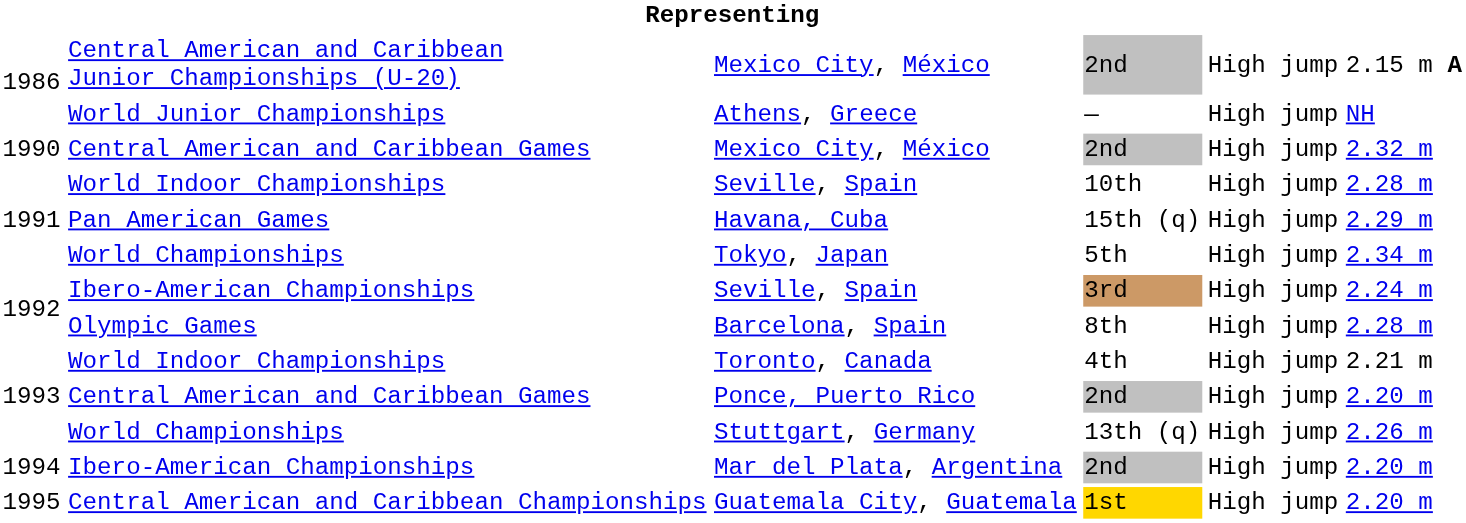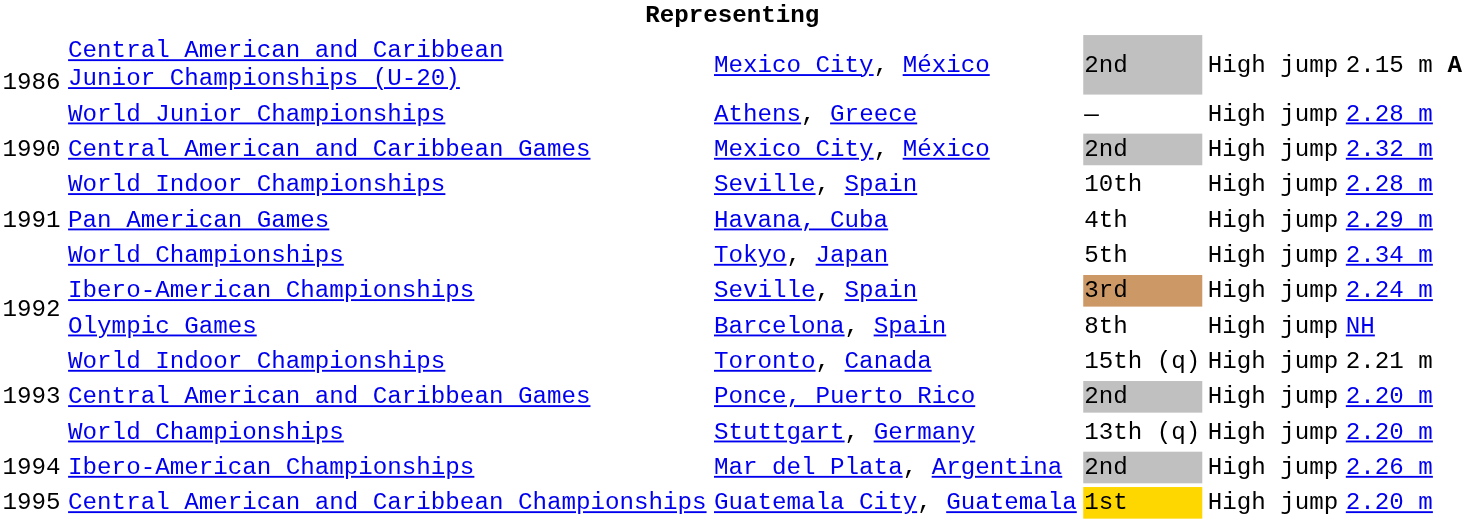 <table>
 <tr>
 <th colspan="6">Representing </th>
 </tr>
 <tr>
 <td rowspan=2>1986</td>
 <td><a href='#'>Central American and Caribbean<br>Junior Championships (U-20)</a></td>
 <td><a href='#'>Mexico City</a>, <a href='#'>México</a></td>
 <td bgcolor=silver>2nd</td>
 <td>High jump</td>
 <td>2.15 m <strong>A</strong></td>
 </tr>
 <tr>
 <td><a href='#'>World Junior Championships</a></td>
 <td><a href='#'>Athens</a>, <a href='#'>Greece</a></td>
 <td>—</td>
 <td>High jump</td>
-<td><a href='#'>NH</a></td>
+<td><a href='#'>2.28 m</a></td>
 </tr>
 <tr>
 <td>1990</td>
 <td><a href='#'>Central American and Caribbean Games</a></td>
 <td><a href='#'>Mexico City</a>, <a href='#'>México</a></td>
 <td bgcolor=silver>2nd</td>
 <td>High jump</td>
 <td><a href='#'>2.32 m</a></td>
 </tr>
 <tr>
 <td rowspan=3>1991</td>
 <td><a href='#'>World Indoor Championships</a></td>
 <td><a href='#'>Seville</a>, <a href='#'>Spain</a></td>
 <td>10th</td>
 <td>High jump</td>
 <td><a href='#'>2.28 m</a></td>
 </tr>
 <tr>
 <td><a href='#'>Pan American Games</a></td>
 <td><a href='#'>Havana, Cuba</a></td>
-<td>15th (q)</td>
+<td>4th</td>
 <td>High jump</td>
 <td><a href='#'>2.29 m</a></td>
 </tr>
 <tr>
 <td><a href='#'>World Championships</a></td>
 <td><a href='#'>Tokyo</a>, <a href='#'>Japan</a></td>
 <td>5th</td>
 <td>High jump</td>
 <td><a href='#'>2.34 m</a></td>
 </tr>
 <tr>
 <td rowspan=2>1992</td>
 <td><a href='#'>Ibero-American Championships</a></td>
 <td><a href='#'>Seville</a>, <a href='#'>Spain</a></td>
 <td bgcolor="cc9966">3rd</td>
 <td>High jump</td>
 <td><a href='#'>2.24 m</a></td>
 </tr>
 <tr>
 <td><a href='#'>Olympic Games</a></td>
 <td><a href='#'>Barcelona</a>, <a href='#'>Spain</a></td>
 <td>8th</td>
 <td>High jump</td>
-<td><a href='#'>2.28 m</a></td>
+<td><a href='#'>NH</a></td>
 </tr>
 <tr>
 <td rowspan=3>1993</td>
 <td><a href='#'>World Indoor Championships</a></td>
 <td><a href='#'>Toronto</a>, <a href='#'>Canada</a></td>
-<td>4th</td>
+<td>15th (q)</td>
 <td>High jump</td>
 <td>2.21 m</td>
 </tr>
 <tr>
 <td><a href='#'>Central American and Caribbean Games</a></td>
 <td><a href='#'>Ponce, Puerto Rico</a></td>
 <td bgcolor="silver">2nd</td>
 <td>High jump</td>
 <td><a href='#'>2.20 m</a></td>
 </tr>
 <tr>
 <td><a href='#'>World Championships</a></td>
 <td><a href='#'>Stuttgart</a>, <a href='#'>Germany</a></td>
 <td>13th (q)</td>
 <td>High jump</td>
-<td><a href='#'>2.26 m</a></td>
+<td><a href='#'>2.20 m</a></td>
 </tr>
 <tr>
 <td>1994</td>
 <td><a href='#'>Ibero-American Championships</a></td>
 <td><a href='#'>Mar del Plata</a>, <a href='#'>Argentina</a></td>
 <td bgcolor=silver>2nd</td>
 <td>High jump</td>
-<td><a href='#'>2.20 m</a></td>
+<td><a href='#'>2.26 m</a></td>
 </tr>
 <tr>
 <td>1995</td>
 <td><a href='#'>Central American and Caribbean Championships</a></td>
 <td><a href='#'>Guatemala City</a>, <a href='#'>Guatemala</a></td>
 <td bgcolor=gold>1st</td>
 <td>High jump</td>
 <td><a href='#'>2.20 m</a></td>
 </tr>
 </table>
